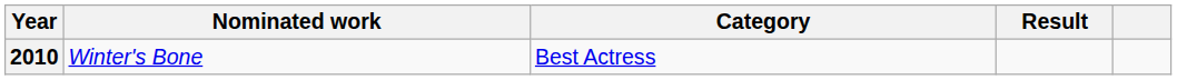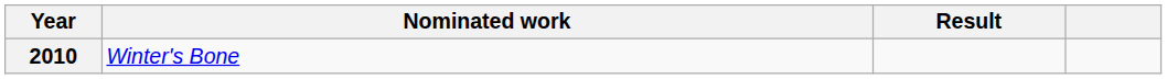 <table class="wikitable plainrowheaders">
 <tr>
 <th scope="col" style="width:5%;">Year</th>
 <th scope="col" style="width:40%;">Nominated work</th>
-<th scope="col" style="width:40%;">Category</th>
 <th scope="col" style="width:10%;">Result</th>
 <th scope="col" style="width:5%;"></th>
 </tr>
 <tr>
 <th scope="row" style="text-align:center;">2010</th>
 <td style="text-align:left;"><em><a href='#'>Winter's Bone</a></em></td>
-<td><a href='#'>Best Actress</a></td>
 <td></td>
 <td style="text-align:center;"></td>
 </tr>
 </table>
